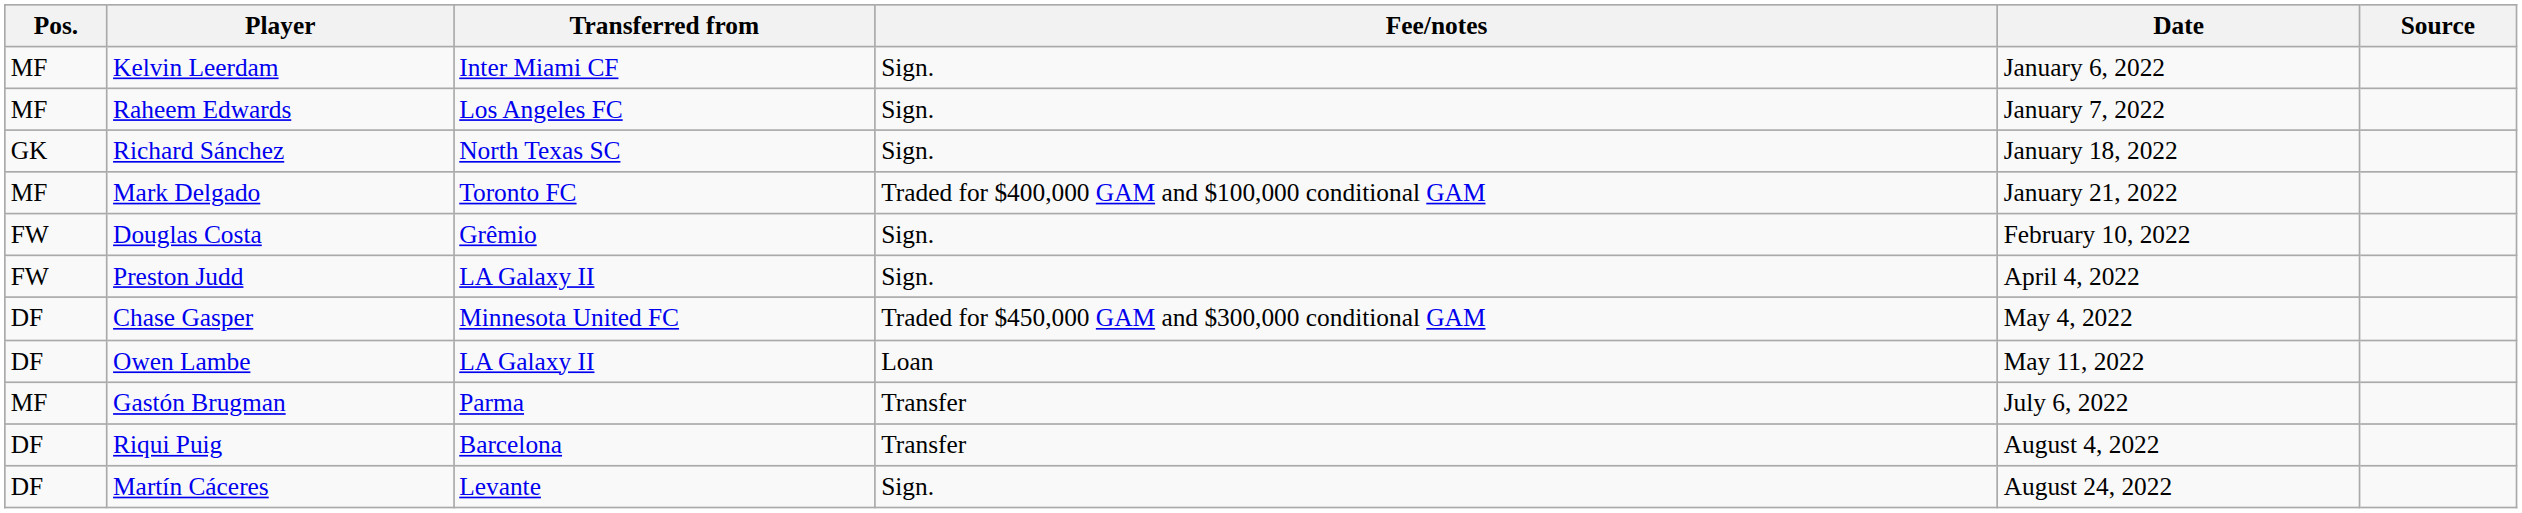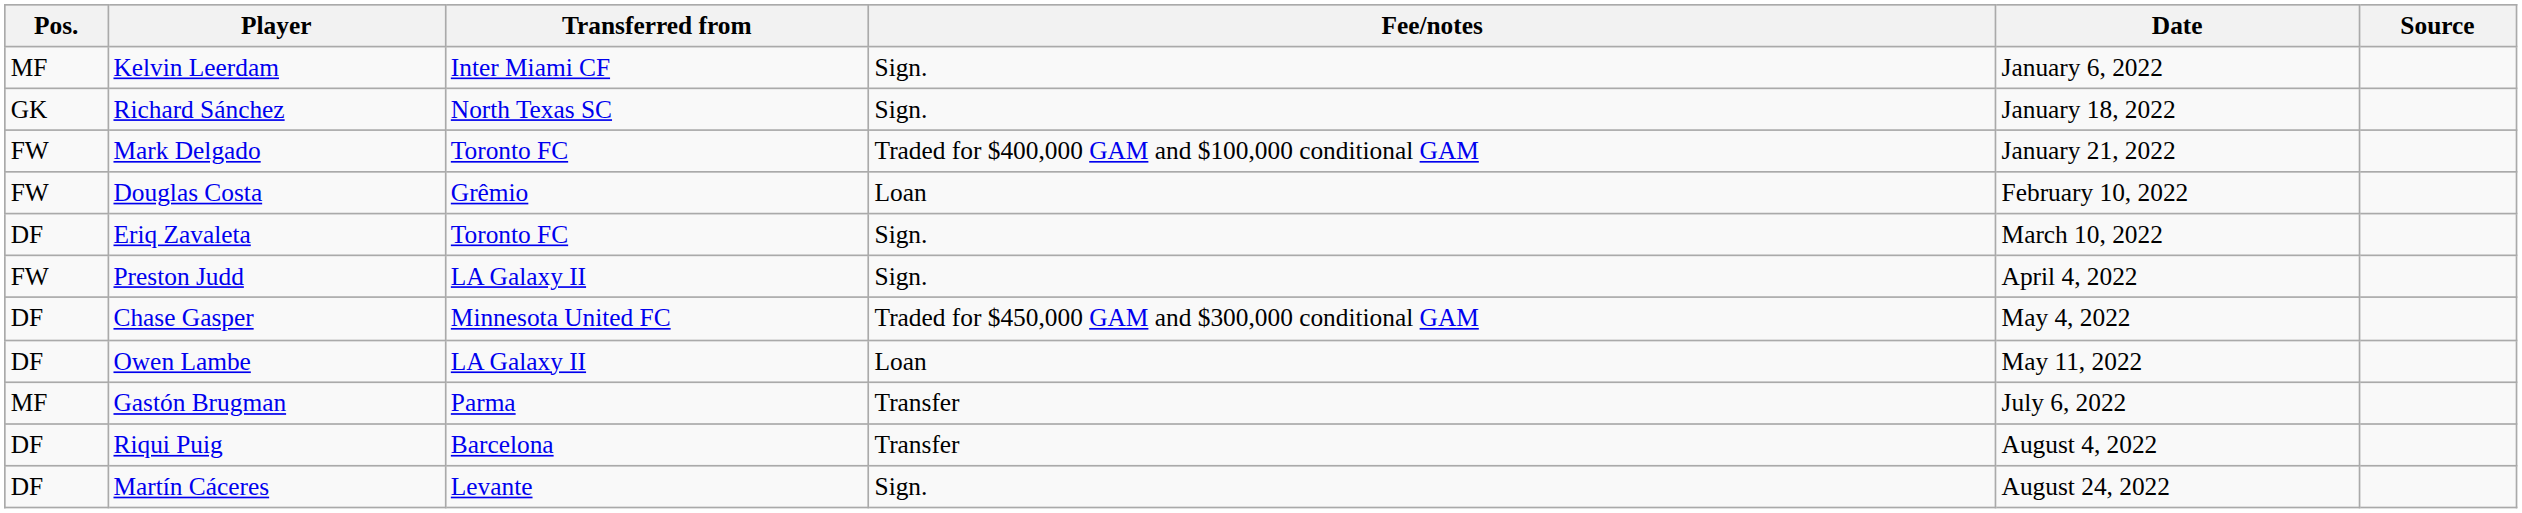 <table class="wikitable sortable" style="width:95%; text-align:center; font-size:95%; text-align:left;">
 <tr>
 <th>Pos.</th>
 <th>Player</th>
 <th>Transferred from</th>
 <th>Fee/notes</th>
 <th>Date</th>
 <th>Source</th>
 </tr>
 <tr>
 <td>MF</td>
 <td> <a href='#'>Kelvin Leerdam</a></td>
 <td> <a href='#'>Inter Miami CF</a></td>
 <td>Sign.</td>
 <td>January 6, 2022</td>
 <td align=center></td>
 </tr>
 <tr>
-<td>MF</td>
-<td> <a href='#'>Raheem Edwards</a></td>
-<td> <a href='#'>Los Angeles FC</a></td>
-<td>Sign.</td>
-<td>January 7, 2022</td>
-<td align=center></td>
-</tr>
-<tr>
 <td>GK</td>
 <td> <a href='#'>Richard Sánchez</a></td>
 <td> <a href='#'>North Texas SC</a></td>
 <td>Sign.</td>
 <td>January 18, 2022</td>
 <td align=center></td>
 </tr>
 <tr>
-<td>MF</td>
+<td>FW</td>
 <td> <a href='#'>Mark Delgado</a></td>
 <td> <a href='#'>Toronto FC</a></td>
 <td>Traded for $400,000 <a href='#'>GAM</a> and $100,000 conditional <a href='#'>GAM</a></td>
 <td>January 21, 2022</td>
 <td align=center></td>
 </tr>
 <tr>
 <td>FW</td>
 <td> <a href='#'>Douglas Costa</a></td>
 <td> <a href='#'>Grêmio</a></td>
+<td>Loan</td>
+<td>February 10, 2022</td>
+<td align=center></td>
+</tr>
+<tr>
+<td>DF</td>
+<td> <a href='#'>Eriq Zavaleta</a></td>
+<td> <a href='#'>Toronto FC</a></td>
 <td>Sign.</td>
-<td>February 10, 2022</td>
+<td>March 10, 2022</td>
 <td align=center></td>
 </tr>
 <tr>
 <td>FW</td>
 <td> <a href='#'>Preston Judd</a></td>
 <td> <a href='#'>LA Galaxy II</a></td>
 <td>Sign.</td>
 <td>April 4, 2022</td>
 <td align=center></td>
 </tr>
 <tr>
 <td>DF</td>
 <td> <a href='#'>Chase Gasper</a></td>
 <td> <a href='#'>Minnesota United FC</a></td>
 <td>Traded for $450,000 <a href='#'>GAM</a> and $300,000 conditional <a href='#'>GAM</a></td>
 <td>May 4, 2022</td>
 <td align=center></td>
 </tr>
 <tr>
 <td>DF</td>
 <td> <a href='#'>Owen Lambe</a></td>
 <td> <a href='#'>LA Galaxy II</a></td>
 <td>Loan</td>
 <td>May 11, 2022</td>
 <td align=center></td>
 </tr>
 <tr>
 <td>MF</td>
 <td> <a href='#'>Gastón Brugman</a></td>
 <td> <a href='#'>Parma</a></td>
 <td>Transfer</td>
 <td>July 6, 2022</td>
 <td align=center></td>
 </tr>
 <tr>
 <td>DF</td>
 <td> <a href='#'>Riqui Puig</a></td>
 <td> <a href='#'>Barcelona</a></td>
 <td>Transfer</td>
 <td>August 4, 2022</td>
 <td align=center></td>
 </tr>
 <tr>
 <td>DF</td>
 <td> <a href='#'>Martín Cáceres</a></td>
 <td> <a href='#'>Levante</a></td>
 <td>Sign.</td>
 <td>August 24, 2022</td>
 <td align=center></td>
 </tr>
 </table>
